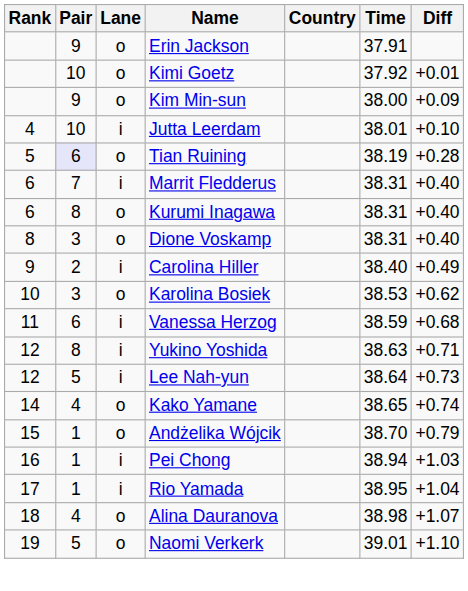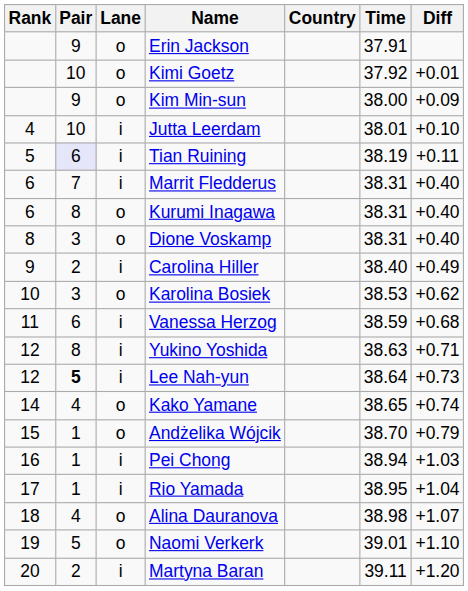 <table class="wikitable sortable" style="text-align:center">
 <tr>
 <th>Rank</th>
 <th>Pair</th>
 <th>Lane</th>
 <th>Name</th>
 <th>Country</th>
 <th>Time</th>
 <th>Diff</th>
 </tr>
 <tr>
 <td></td>
 <td>9</td>
 <td>o</td>
 <td align=left><a href='#'>Erin Jackson</a></td>
 <td align=left></td>
 <td>37.91</td>
 <td></td>
 </tr>
 <tr>
 <td></td>
 <td>10</td>
 <td>o</td>
 <td align=left><a href='#'>Kimi Goetz</a></td>
 <td align=left></td>
 <td>37.92</td>
 <td>+0.01</td>
 </tr>
 <tr>
 <td></td>
 <td>9</td>
 <td>o</td>
 <td align=left><a href='#'>Kim Min-sun</a></td>
 <td align=left></td>
 <td>38.00</td>
 <td>+0.09</td>
 </tr>
 <tr>
 <td>4</td>
 <td>10</td>
 <td>i</td>
 <td align=left><a href='#'>Jutta Leerdam</a></td>
 <td align=left></td>
 <td>38.01</td>
 <td>+0.10</td>
 </tr>
 <tr>
 <td>5</td>
 <td style="background: lavender;">6</td>
-<td>o</td>
+<td>i</td>
 <td align=left><a href='#'>Tian Ruining</a></td>
 <td align=left></td>
 <td>38.19</td>
-<td>+0.28</td>
+<td>+0.11</td>
 </tr>
 <tr>
 <td>6</td>
 <td>7</td>
 <td>i</td>
 <td align=left><a href='#'>Marrit Fledderus</a></td>
 <td align=left></td>
 <td>38.31</td>
 <td>+0.40</td>
 </tr>
 <tr>
 <td>6</td>
 <td>8</td>
 <td>o</td>
 <td align=left><a href='#'>Kurumi Inagawa</a></td>
 <td align=left></td>
 <td>38.31</td>
 <td>+0.40</td>
 </tr>
 <tr>
 <td>8</td>
 <td>3</td>
 <td>o</td>
 <td align=left><a href='#'>Dione Voskamp</a></td>
 <td align=left></td>
 <td>38.31</td>
 <td>+0.40</td>
 </tr>
 <tr>
 <td>9</td>
 <td>2</td>
 <td>i</td>
 <td align=left><a href='#'>Carolina Hiller</a></td>
 <td align=left></td>
 <td>38.40</td>
 <td>+0.49</td>
 </tr>
 <tr>
 <td>10</td>
 <td>3</td>
 <td>o</td>
 <td align=left><a href='#'>Karolina Bosiek</a></td>
 <td align=left></td>
 <td>38.53</td>
 <td>+0.62</td>
 </tr>
 <tr>
 <td>11</td>
 <td>6</td>
 <td>i</td>
 <td align=left><a href='#'>Vanessa Herzog</a></td>
 <td align=left></td>
 <td>38.59</td>
 <td>+0.68</td>
 </tr>
 <tr>
 <td>12</td>
 <td>8</td>
 <td>i</td>
 <td align=left><a href='#'>Yukino Yoshida</a></td>
 <td align=left></td>
 <td>38.63</td>
 <td>+0.71</td>
 </tr>
 <tr>
 <td>12</td>
-<td>5</td>
+<td><strong>5</strong></td>
 <td>i</td>
 <td align=left><a href='#'>Lee Nah-yun</a></td>
 <td align=left></td>
 <td>38.64</td>
 <td>+0.73</td>
 </tr>
 <tr>
 <td>14</td>
 <td>4</td>
 <td>o</td>
 <td align=left><a href='#'>Kako Yamane</a></td>
 <td align=left></td>
 <td>38.65</td>
 <td>+0.74</td>
 </tr>
 <tr>
 <td>15</td>
 <td>1</td>
 <td>o</td>
 <td align=left><a href='#'>Andżelika Wójcik</a></td>
 <td align=left></td>
 <td>38.70</td>
 <td>+0.79</td>
 </tr>
 <tr>
 <td>16</td>
 <td>1</td>
 <td>i</td>
 <td align=left><a href='#'>Pei Chong</a></td>
 <td align=left></td>
 <td>38.94</td>
 <td>+1.03</td>
 </tr>
 <tr>
 <td>17</td>
 <td>1</td>
 <td>i</td>
 <td align=left><a href='#'>Rio Yamada</a></td>
 <td align=left></td>
 <td>38.95</td>
 <td>+1.04</td>
 </tr>
 <tr>
 <td>18</td>
 <td>4</td>
 <td>o</td>
 <td align=left><a href='#'>Alina Dauranova</a></td>
 <td align=left></td>
 <td>38.98</td>
 <td>+1.07</td>
 </tr>
 <tr>
 <td>19</td>
 <td>5</td>
 <td>o</td>
 <td align=left><a href='#'>Naomi Verkerk</a></td>
 <td align=left></td>
 <td>39.01</td>
 <td>+1.10</td>
 </tr>
+<tr>
+<td>20</td>
+<td>2</td>
+<td>i</td>
+<td align=left><a href='#'>Martyna Baran</a></td>
+<td align=left></td>
+<td>39.11</td>
+<td>+1.20</td>
+</tr>
 </table>
